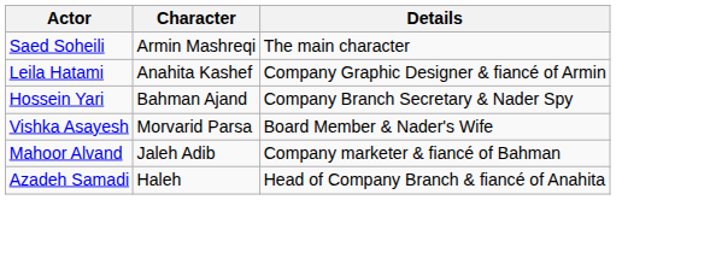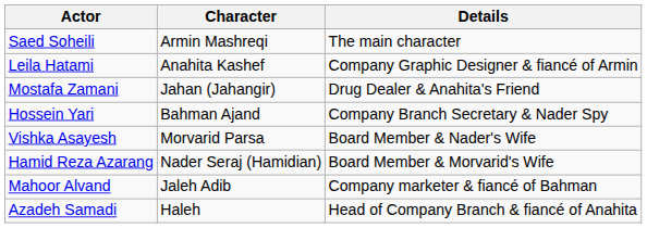 <table class="wikitable">
 <tr>
 <th>Actor</th>
 <th>Character</th>
 <th>Details</th>
 </tr>
 <tr>
 <td><a href='#'>Saed Soheili</a></td>
 <td>Armin Mashreqi</td>
 <td>The main character</td>
 </tr>
 <tr>
 <td><a href='#'>Leila Hatami</a></td>
 <td>Anahita Kashef</td>
 <td>Company Graphic Designer & fiancé of Armin</td>
 </tr>
 <tr>
+<td><a href='#'>Mostafa Zamani</a></td>
+<td>Jahan (Jahangir)</td>
+<td>Drug Dealer & Anahita's Friend</td>
+</tr>
+<tr>
 <td><a href='#'>Hossein Yari</a></td>
 <td>Bahman Ajand</td>
 <td>Company Branch Secretary & Nader Spy</td>
 </tr>
 <tr>
 <td><a href='#'>Vishka Asayesh</a></td>
 <td>Morvarid Parsa</td>
 <td>Board Member & Nader's Wife</td>
+</tr>
+<tr>
+<td><a href='#'>Hamid Reza Azarang</a></td>
+<td>Nader Seraj (Hamidian)</td>
+<td>Board Member & Morvarid's Wife</td>
 </tr>
 <tr>
 <td><a href='#'>Mahoor Alvand</a></td>
 <td>Jaleh Adib</td>
 <td>Company marketer & fiancé of Bahman</td>
 </tr>
 <tr>
 <td><a href='#'>Azadeh Samadi</a></td>
 <td>Haleh</td>
 <td>Head of Company Branch & fiancé of Anahita</td>
 </tr>
 </table>
